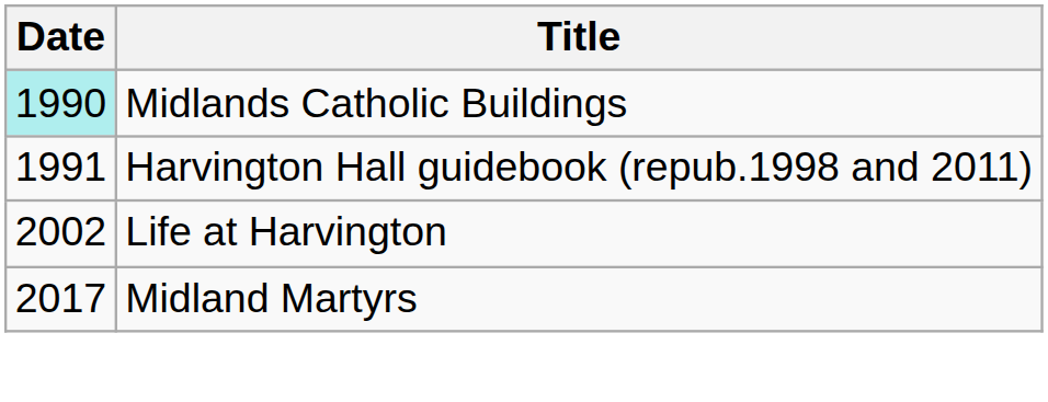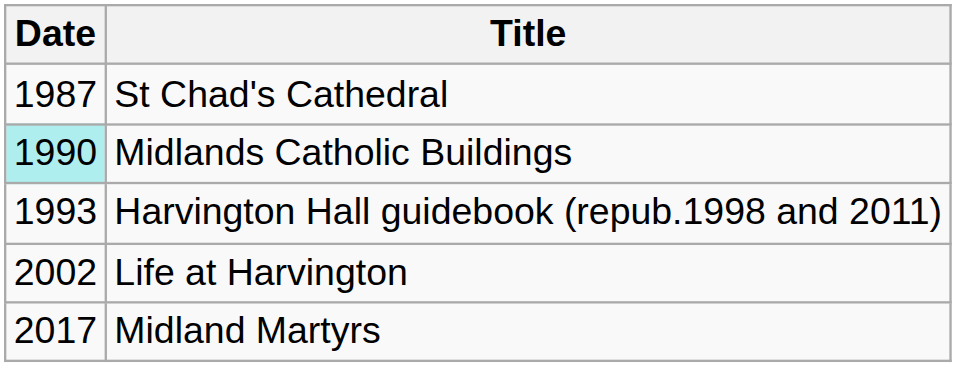 <table class="wikitable sortable mw-collapsible mw-collapsed">
 <tr>
 <th>Date</th>
 <th>Title</th>
 </tr>
 <tr>
+<td>1987</td>
+<td>St Chad's Cathedral</td>
+</tr>
+<tr>
 <td style="background: paleturquoise;">1990</td>
 <td>Midlands Catholic Buildings</td>
 </tr>
 <tr>
-<td>1991</td>
+<td>1993</td>
 <td>Harvington Hall guidebook (repub.1998 and 2011)</td>
 </tr>
 <tr>
 <td>2002</td>
 <td>Life at Harvington</td>
 </tr>
 <tr>
 <td>2017</td>
 <td>Midland Martyrs</td>
 </tr>
 </table>
